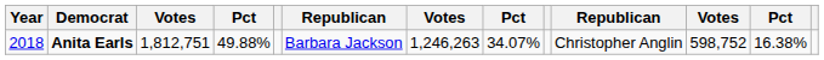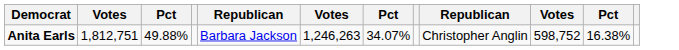 <table class="wikitable" style="font-size:95%">
 <tr>
-<th>Year</th>
 <th>Democrat</th>
 <th>Votes</th>
 <th>Pct</th>
 <th></th>
 <th>Republican</th>
 <th>Votes</th>
 <th>Pct</th>
 <th></th>
 <th>Republican</th>
 <th>Votes</th>
 <th>Pct</th>
 <th></th>
 </tr>
 <tr>
-<td><a href='#'>2018</a></td>
 <td><strong>Anita Earls</strong></td>
 <td>1,812,751</td>
 <td>49.88%</td>
 <td></td>
 <td><a href='#'>Barbara Jackson</a></td>
 <td>1,246,263</td>
 <td>34.07%</td>
 <td></td>
 <td>Christopher Anglin</td>
 <td>598,752</td>
 <td>16.38%</td>
 <td></td>
 </tr>
 </table>
